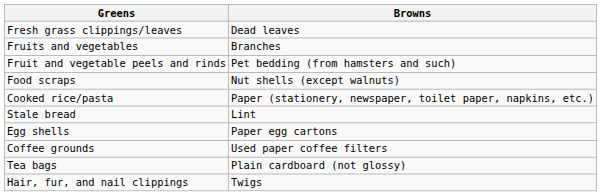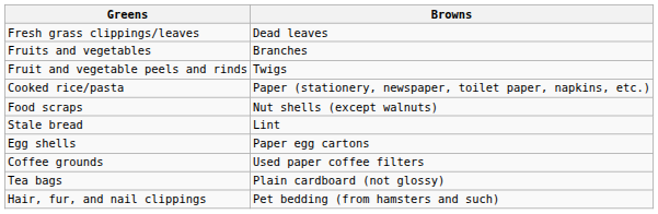 <table class="wikitable">
 <tr>
 <th>Greens</th>
 <th>Browns</th>
 </tr>
 <tr>
 <td>Fresh grass clippings/leaves</td>
 <td>Dead leaves</td>
 </tr>
 <tr>
 <td>Fruits and vegetables</td>
 <td>Branches</td>
 </tr>
 <tr>
 <td>Fruit and vegetable peels and rinds</td>
-<td>Pet bedding (from hamsters and such)</td>
+<td>Twigs</td>
+</tr>
+<tr>
+<td>Cooked rice/pasta</td>
+<td>Paper (stationery, newspaper, toilet paper, napkins, etc.)</td>
 </tr>
 <tr>
 <td>Food scraps</td>
 <td>Nut shells (except walnuts)</td>
-</tr>
-<tr>
-<td>Cooked rice/pasta</td>
-<td>Paper (stationery, newspaper, toilet paper, napkins, etc.)</td>
 </tr>
 <tr>
 <td>Stale bread</td>
 <td>Lint</td>
 </tr>
 <tr>
 <td>Egg shells</td>
 <td>Paper egg cartons</td>
 </tr>
 <tr>
 <td>Coffee grounds</td>
 <td>Used paper coffee filters</td>
 </tr>
 <tr>
 <td>Tea bags</td>
 <td>Plain cardboard (not glossy)</td>
 </tr>
 <tr>
 <td>Hair, fur, and nail clippings</td>
-<td>Twigs</td>
+<td>Pet bedding (from hamsters and such)</td>
 </tr>
 </table>
